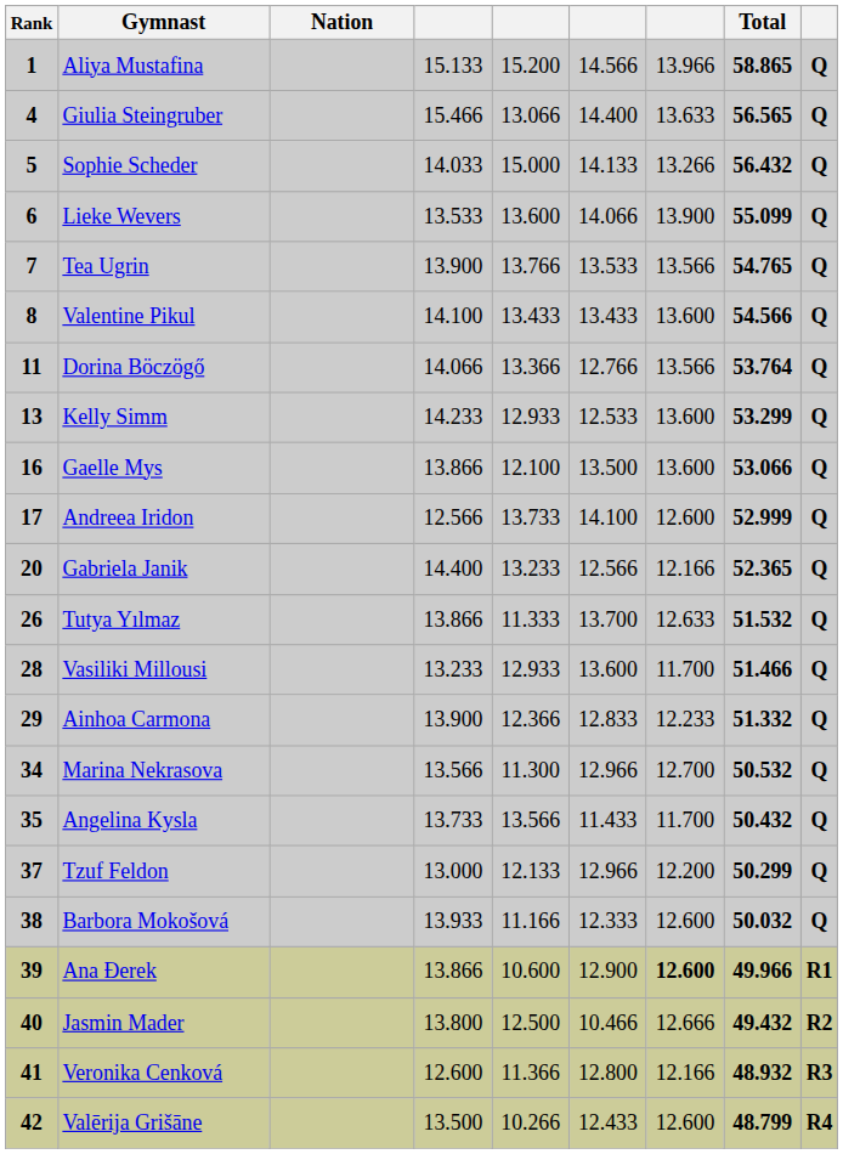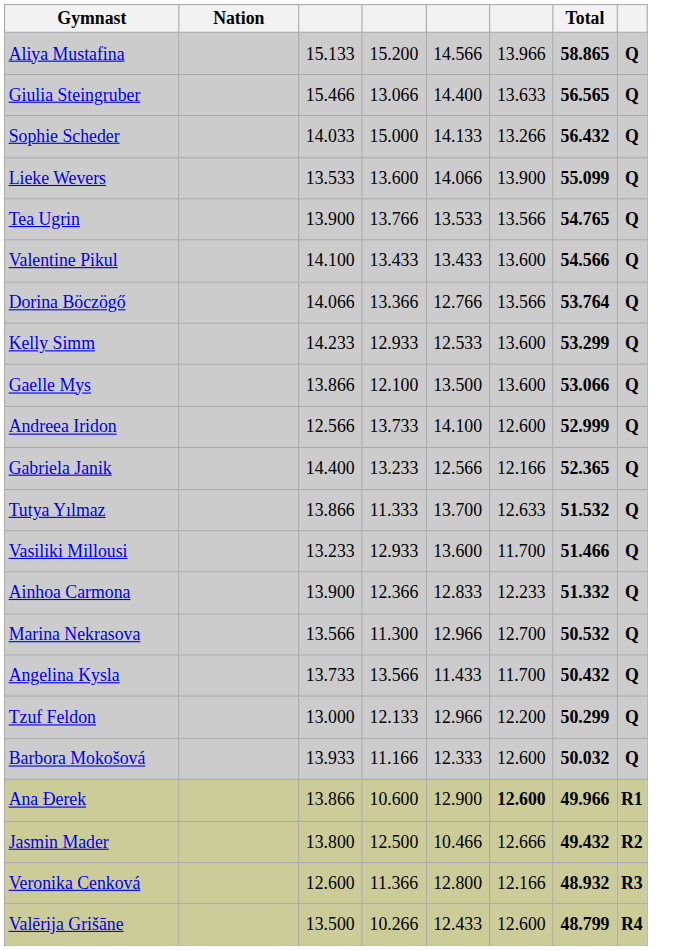 <table class="wikitable sortable" style="text-align:center; font-size:100%">
 <tr>
-<th scope="col" style="width:15px;"><small>Rank</small></th>
 <th ! scope="col" style="width:150px;">Gymnast</th>
 <th ! scope="col" style="width:100px;">Nation</th>
 <th ! scope="col" style="width:50px;"></th>
 <th ! scope="col" style="width:50px;"></th>
 <th ! scope="col" style="width:50px;"></th>
 <th ! scope="col" style="width:50px;"></th>
 <th ! scope="col" style="width:50px;">Total</th>
 <th ! scope="col" style="width:15px;"><small></small></th>
 </tr>
 <tr style="background:#cccccc;">
-<td scope=row style="text-align:center"><strong>1</strong></td>
 <td height="30" align=left><a href='#'>Aliya Mustafina</a></td>
 <td style="text-align:left;"><small></small></td>
 <td>15.133</td>
 <td>15.200</td>
 <td>14.566</td>
 <td>13.966</td>
 <td><strong>58.865</strong></td>
 <td><strong>Q</strong></td>
 </tr>
 <tr style="background:#cccccc;">
-<td scope=row style="text-align:center"><strong>4</strong></td>
 <td height="30" align=left><a href='#'>Giulia Steingruber</a></td>
 <td style="text-align:left;"><small></small></td>
 <td>15.466</td>
 <td>13.066</td>
 <td>14.400</td>
 <td>13.633</td>
 <td><strong>56.565</strong></td>
 <td><strong>Q</strong></td>
 </tr>
 <tr style="background:#cccccc;">
-<td scope=row style="text-align:center"><strong>5</strong></td>
 <td height="30" align=left><a href='#'>Sophie Scheder</a></td>
 <td style="text-align:left;"><small></small></td>
 <td>14.033</td>
 <td>15.000</td>
 <td>14.133</td>
 <td>13.266</td>
 <td><strong>56.432</strong></td>
 <td><strong>Q</strong></td>
 </tr>
 <tr style="background:#cccccc;">
-<td scope=row style="text-align:center"><strong>6</strong></td>
 <td height="30" align=left><a href='#'>Lieke Wevers</a></td>
 <td style="text-align:left;"><small></small></td>
 <td>13.533</td>
 <td>13.600</td>
 <td>14.066</td>
 <td>13.900</td>
 <td><strong>55.099</strong></td>
 <td><strong>Q</strong></td>
 </tr>
 <tr style="background:#cccccc;">
-<td scope=row style="text-align:center"><strong>7</strong></td>
 <td height="30" align=left><a href='#'>Tea Ugrin</a></td>
 <td style="text-align:left;"><small></small></td>
 <td>13.900</td>
 <td>13.766</td>
 <td>13.533</td>
 <td>13.566</td>
 <td><strong>54.765</strong></td>
 <td><strong>Q</strong></td>
 </tr>
 <tr style="background:#cccccc;">
-<td scope=row style="text-align:center"><strong>8</strong></td>
 <td height="30" align=left><a href='#'>Valentine Pikul</a></td>
 <td style="text-align:left;"><small></small></td>
 <td>14.100</td>
 <td>13.433</td>
 <td>13.433</td>
 <td>13.600</td>
 <td><strong>54.566</strong></td>
 <td><strong>Q</strong></td>
 </tr>
 <tr style="background:#cccccc;">
-<td scope=row style="text-align:center"><strong>11</strong></td>
 <td height="30" align=left><a href='#'>Dorina Böczögő</a></td>
 <td style="text-align:left;"><small></small></td>
 <td>14.066</td>
 <td>13.366</td>
 <td>12.766</td>
 <td>13.566</td>
 <td><strong>53.764</strong></td>
 <td><strong>Q</strong></td>
 </tr>
 <tr style="background:#cccccc;">
-<td scope=row style="text-align:center"><strong>13</strong></td>
 <td height="30" align=left><a href='#'>Kelly Simm</a></td>
 <td style="text-align:left;"><small></small></td>
 <td>14.233</td>
 <td>12.933</td>
 <td>12.533</td>
 <td>13.600</td>
 <td><strong>53.299</strong></td>
 <td><strong>Q</strong></td>
 </tr>
 <tr style="background:#cccccc;">
-<td scope=row style="text-align:center"><strong>16</strong></td>
 <td height="30" align=left><a href='#'>Gaelle Mys</a></td>
 <td style="text-align:left;"><small></small></td>
 <td>13.866</td>
 <td>12.100</td>
 <td>13.500</td>
 <td>13.600</td>
 <td><strong>53.066</strong></td>
 <td><strong>Q</strong></td>
 </tr>
 <tr style="background:#cccccc;">
-<td scope=row style="text-align:center"><strong>17</strong></td>
 <td height="30" align=left><a href='#'>Andreea Iridon</a></td>
 <td style="text-align:left;"><small></small></td>
 <td>12.566</td>
 <td>13.733</td>
 <td>14.100</td>
 <td>12.600</td>
 <td><strong>52.999</strong></td>
 <td><strong>Q</strong></td>
 </tr>
 <tr style="background:#cccccc;">
-<td scope=row style="text-align:center"><strong>20</strong></td>
 <td height="30" align=left><a href='#'>Gabriela Janik</a></td>
 <td style="text-align:left;"><small></small></td>
 <td>14.400</td>
 <td>13.233</td>
 <td>12.566</td>
 <td>12.166</td>
 <td><strong>52.365</strong></td>
 <td><strong>Q</strong></td>
 </tr>
 <tr style="background:#cccccc;">
-<td scope=row style="text-align:center"><strong>26</strong></td>
 <td height="30" align=left><a href='#'>Tutya Yılmaz</a></td>
 <td style="text-align:left;"><small></small></td>
 <td>13.866</td>
 <td>11.333</td>
 <td>13.700</td>
 <td>12.633</td>
 <td><strong>51.532</strong></td>
 <td><strong>Q</strong></td>
 </tr>
 <tr style="background:#cccccc;">
-<td scope=row style="text-align:center"><strong>28</strong></td>
 <td height="30" align=left><a href='#'>Vasiliki Millousi</a></td>
 <td style="text-align:left;"><small></small></td>
 <td>13.233</td>
 <td>12.933</td>
 <td>13.600</td>
 <td>11.700</td>
 <td><strong>51.466</strong></td>
 <td><strong>Q</strong></td>
 </tr>
 <tr style="background:#cccccc;">
-<td scope=row style="text-align:center"><strong>29</strong></td>
 <td height="30" align=left><a href='#'>Ainhoa Carmona</a></td>
 <td style="text-align:left;"><small></small></td>
 <td>13.900</td>
 <td>12.366</td>
 <td>12.833</td>
 <td>12.233</td>
 <td><strong>51.332</strong></td>
 <td><strong>Q</strong></td>
 </tr>
 <tr style="background:#cccccc;">
-<td scope=row style="text-align:center"><strong>34</strong></td>
 <td height="30" align=left><a href='#'>Marina Nekrasova</a></td>
 <td style="text-align:left;"><small></small></td>
 <td>13.566</td>
 <td>11.300</td>
 <td>12.966</td>
 <td>12.700</td>
 <td><strong>50.532</strong></td>
 <td><strong>Q</strong></td>
 </tr>
 <tr style="background:#cccccc;">
-<td scope=row style="text-align:center"><strong>35</strong></td>
 <td height="30" align=left><a href='#'>Angelina Kysla</a></td>
 <td style="text-align:left;"><small></small></td>
 <td>13.733</td>
 <td>13.566</td>
 <td>11.433</td>
 <td>11.700</td>
 <td><strong>50.432</strong></td>
 <td><strong>Q</strong></td>
 </tr>
 <tr style="background:#cccccc;">
-<td scope=row style="text-align:center"><strong>37</strong></td>
 <td height="30" align=left><a href='#'>Tzuf Feldon</a></td>
 <td style="text-align:left;"><small></small></td>
 <td>13.000</td>
 <td>12.133</td>
 <td>12.966</td>
 <td>12.200</td>
 <td><strong>50.299</strong></td>
 <td><strong>Q</strong></td>
 </tr>
 <tr style="background:#cccccc;">
-<td scope=row style="text-align:center"><strong>38</strong></td>
 <td height="30" align=left><a href='#'>Barbora Mokošová</a></td>
 <td style="text-align:left;"><small></small></td>
 <td>13.933</td>
 <td>11.166</td>
 <td>12.333</td>
 <td>12.600</td>
 <td><strong>50.032</strong></td>
 <td><strong>Q</strong></td>
 </tr>
 <tr style="background:#CCCC99;">
-<td scope=row style="text-align:center"><strong>39</strong></td>
 <td height="30" align=left><a href='#'>Ana Đerek</a></td>
 <td style="text-align:left;"><small></small></td>
 <td>13.866</td>
 <td>10.600</td>
 <td>12.900</td>
 <td><strong>12.600</strong></td>
 <td><strong>49.966</strong></td>
 <td><strong>R1</strong></td>
 </tr>
 <tr style="background:#CCCC99;">
-<td scope=row style="text-align:center"><strong>40</strong></td>
 <td height="30" align=left><a href='#'>Jasmin Mader</a></td>
 <td style="text-align:left;"><small></small></td>
 <td>13.800</td>
 <td>12.500</td>
 <td>10.466</td>
 <td>12.666</td>
 <td><strong>49.432</strong></td>
 <td><strong>R2</strong></td>
 </tr>
 <tr style="background:#CCCC99;">
-<td scope=row style="text-align:center"><strong>41</strong></td>
 <td height="30" align=left><a href='#'>Veronika Cenková</a></td>
 <td style="text-align:left;"><small></small></td>
 <td>12.600</td>
 <td>11.366</td>
 <td>12.800</td>
 <td>12.166</td>
 <td><strong>48.932</strong></td>
 <td><strong>R3</strong></td>
 </tr>
 <tr style="background:#CCCC99;">
-<td scope=row style="text-align:center"><strong>42</strong></td>
 <td height="30" align=left><a href='#'>Valērija Grišāne</a></td>
 <td style="text-align:left;"><small></small></td>
 <td>13.500</td>
 <td>10.266</td>
 <td>12.433</td>
 <td>12.600</td>
 <td><strong>48.799</strong></td>
 <td><strong>R4</strong></td>
 </tr>
 </table>
